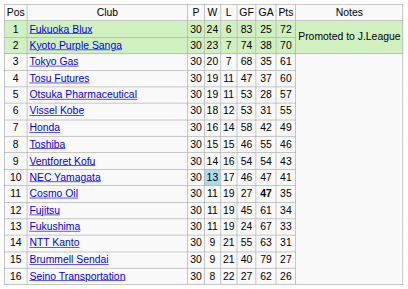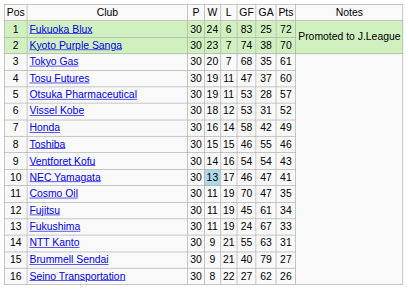 <table class="wikitable" style="text-align:center;">
 <tr>
 <td>Pos</td>
 <td style="width:15em">Club</td>
 <td>P</td>
 <td>W</td>
 <td>L</td>
 <td>GF</td>
 <td>GA</td>
 <td>Pts</td>
 <td>Notes</td>
 </tr>
 <tr bgcolor="#D0F0C0">
 <td>1</td>
 <td align="left"><a href='#'>Fukuoka Blux</a></td>
 <td>30</td>
 <td>24</td>
 <td>6</td>
 <td>83</td>
 <td>25</td>
 <td>72</td>
 <td rowspan="2">Promoted to J.League</td>
 </tr>
 <tr bgcolor="#D0F0C0">
 <td>2</td>
 <td align="left"><a href='#'>Kyoto Purple Sanga</a></td>
 <td>30</td>
 <td>23</td>
 <td>7</td>
 <td>74</td>
 <td>38</td>
 <td>70</td>
 </tr>
 <tr>
 <td>3</td>
 <td align="left"><a href='#'>Tokyo Gas</a></td>
 <td>30</td>
 <td>20</td>
 <td>7</td>
 <td>68</td>
 <td>35</td>
 <td>61</td>
 </tr>
 <tr>
 <td>4</td>
 <td align="left"><a href='#'>Tosu Futures</a></td>
 <td>30</td>
 <td>19</td>
 <td>11</td>
 <td>47</td>
 <td>37</td>
 <td>60</td>
 </tr>
 <tr>
 <td>5</td>
 <td align="left"><a href='#'>Otsuka Pharmaceutical</a></td>
 <td>30</td>
 <td>19</td>
 <td>11</td>
 <td>53</td>
 <td>28</td>
 <td>57</td>
 </tr>
 <tr>
 <td>6</td>
 <td align="left"><a href='#'>Vissel Kobe</a></td>
 <td>30</td>
 <td>18</td>
 <td>12</td>
 <td>53</td>
 <td>31</td>
-<td>55</td>
+<td>52</td>
 </tr>
 <tr>
 <td>7</td>
 <td align="left"><a href='#'>Honda</a></td>
 <td>30</td>
 <td>16</td>
 <td>14</td>
 <td>58</td>
 <td>42</td>
 <td>49</td>
 </tr>
 <tr>
 <td>8</td>
 <td align="left"><a href='#'>Toshiba</a></td>
 <td>30</td>
 <td>15</td>
 <td>15</td>
 <td>46</td>
 <td>55</td>
 <td>46</td>
 </tr>
 <tr>
 <td>9</td>
 <td align="left"><a href='#'>Ventforet Kofu</a></td>
 <td>30</td>
 <td>14</td>
 <td>16</td>
 <td>54</td>
 <td>54</td>
 <td>43</td>
 </tr>
 <tr>
 <td>10</td>
 <td align="left"><a href='#'>NEC Yamagata</a></td>
 <td>30</td>
 <td style="background: lightblue;">13</td>
 <td>17</td>
 <td>46</td>
 <td>47</td>
 <td>41</td>
 </tr>
 <tr>
 <td>11</td>
 <td align="left"><a href='#'>Cosmo Oil</a></td>
 <td>30</td>
 <td>11</td>
 <td>19</td>
-<td>27</td>
-<td><strong>47</strong></td>
+<td>70</td>
+<td>47</td>
 <td>35</td>
 </tr>
 <tr>
 <td>12</td>
 <td align="left"><a href='#'>Fujitsu</a></td>
 <td>30</td>
 <td>11</td>
 <td>19</td>
 <td>45</td>
 <td>61</td>
 <td>34</td>
 </tr>
 <tr>
 <td>13</td>
 <td align="left"><a href='#'>Fukushima</a></td>
 <td>30</td>
 <td>11</td>
 <td>19</td>
 <td>24</td>
 <td>67</td>
 <td>33</td>
 </tr>
 <tr>
 <td>14</td>
 <td align="left"><a href='#'>NTT Kanto</a></td>
 <td>30</td>
 <td>9</td>
 <td>21</td>
 <td>55</td>
 <td>63</td>
 <td>31</td>
 </tr>
 <tr>
 <td>15</td>
 <td align="left"><a href='#'>Brummell Sendai</a></td>
 <td>30</td>
 <td>9</td>
 <td>21</td>
 <td>40</td>
 <td>79</td>
 <td>27</td>
 </tr>
 <tr>
 <td>16</td>
 <td align="left"><a href='#'>Seino Transportation</a></td>
 <td>30</td>
 <td>8</td>
 <td>22</td>
 <td>27</td>
 <td>62</td>
 <td>26</td>
 </tr>
 </table>
